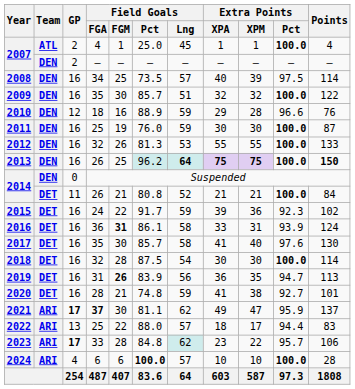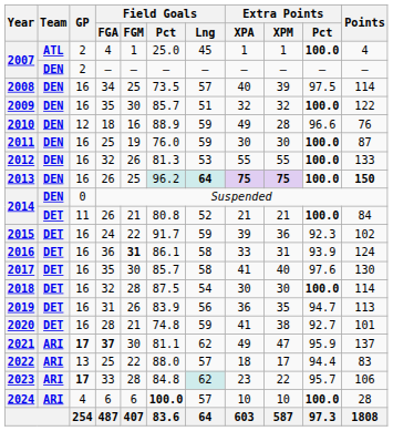 <table class="wikitable" style="text-align:center;">
 <tr>
 <th rowspan="2">Year</th>
 <th rowspan="2">Team</th>
 <th rowspan="2">GP</th>
 <th colspan="4">Field Goals</th>
 <th colspan="3">Extra Points</th>
 <th rowspan="2">Points</th>
 </tr>
 <tr>
 <th>FGA</th>
 <th>FGM</th>
 <th>Pct</th>
 <th>Lng</th>
 <th>XPA</th>
 <th>XPM</th>
 <th>Pct</th>
 </tr>
 <tr>
 <th rowspan="2"><a href='#'>2007</a></th>
 <th><a href='#'>ATL</a></th>
 <td>2</td>
 <td>4</td>
 <td>1</td>
 <td>25.0</td>
 <td>45</td>
 <td>1</td>
 <td>1</td>
 <td><strong>100.0</strong></td>
 <td>4</td>
 </tr>
 <tr>
 <th><a href='#'>DEN</a></th>
 <td>2</td>
 <td>—</td>
 <td>—</td>
 <td>—</td>
 <td>—</td>
 <td>—</td>
 <td>—</td>
 <td>—</td>
 <td>—</td>
 </tr>
 <tr>
 <th><a href='#'>2008</a></th>
 <th><a href='#'>DEN</a></th>
 <td>16</td>
 <td>34</td>
 <td>25</td>
 <td>73.5</td>
 <td>57</td>
 <td>40</td>
 <td>39</td>
 <td>97.5</td>
 <td>114</td>
 </tr>
 <tr>
 <th><a href='#'>2009</a></th>
 <th><a href='#'>DEN</a></th>
 <td>16</td>
 <td>35</td>
 <td>30</td>
 <td>85.7</td>
 <td>51</td>
 <td>32</td>
 <td>32</td>
 <td><strong>100.0</strong></td>
 <td>122</td>
 </tr>
 <tr>
 <th><a href='#'>2010</a></th>
 <th><a href='#'>DEN</a></th>
 <td>12</td>
 <td>18</td>
 <td>16</td>
 <td>88.9</td>
 <td>59</td>
-<td>29</td>
+<td>49</td>
 <td>28</td>
 <td>96.6</td>
 <td>76</td>
 </tr>
 <tr>
 <th><a href='#'>2011</a></th>
 <th><a href='#'>DEN</a></th>
 <td>16</td>
 <td>25</td>
 <td>19</td>
 <td>76.0</td>
 <td>59</td>
 <td>30</td>
 <td>30</td>
 <td><strong>100.0</strong></td>
 <td>87</td>
 </tr>
 <tr>
 <th><a href='#'>2012</a></th>
 <th><a href='#'>DEN</a></th>
 <td>16</td>
 <td>32</td>
 <td>26</td>
 <td>81.3</td>
 <td>53</td>
 <td>55</td>
 <td>55</td>
 <td><strong>100.0</strong></td>
 <td>133</td>
 </tr>
 <tr>
 <th><a href='#'>2013</a></th>
 <th><a href='#'>DEN</a></th>
 <td>16</td>
 <td>26</td>
 <td>25</td>
 <td style="background:#cfecec; width:3em;">96.2</td>
 <td style="background:#cfecec; width:3em;"><strong>64</strong></td>
 <td style="background:#e0cef2; width:3em;"><strong>75</strong></td>
 <td style="background:#e0cef2; width:3em;"><strong>75</strong></td>
 <td><strong>100.0</strong></td>
 <td><strong>150</strong></td>
 </tr>
 <tr>
 <th rowspan="2"><a href='#'>2014</a></th>
 <th><a href='#'>DEN</a></th>
 <td>0</td>
 <td colspan="8"><em>Suspended</em></td>
 </tr>
 <tr>
 <th><a href='#'>DET</a></th>
 <td>11</td>
 <td>26</td>
 <td>21</td>
 <td>80.8</td>
 <td>52</td>
 <td>21</td>
 <td>21</td>
 <td><strong>100.0</strong></td>
 <td>84</td>
 </tr>
 <tr>
 <th><a href='#'>2015</a></th>
 <th><a href='#'>DET</a></th>
 <td>16</td>
 <td>24</td>
 <td>22</td>
 <td>91.7</td>
 <td>59</td>
 <td>39</td>
 <td>36</td>
 <td>92.3</td>
 <td>102</td>
 </tr>
 <tr>
 <th><a href='#'>2016</a></th>
 <th><a href='#'>DET</a></th>
 <td>16</td>
 <td>36</td>
 <td><strong>31</strong></td>
 <td>86.1</td>
 <td>58</td>
 <td>33</td>
 <td>31</td>
 <td>93.9</td>
 <td>124</td>
 </tr>
 <tr>
 <th><a href='#'>2017</a></th>
 <th><a href='#'>DET</a></th>
 <td>16</td>
 <td>35</td>
 <td>30</td>
 <td>85.7</td>
 <td>58</td>
 <td>41</td>
 <td>40</td>
 <td>97.6</td>
 <td>130</td>
 </tr>
 <tr>
 <th><a href='#'>2018</a></th>
 <th><a href='#'>DET</a></th>
 <td>16</td>
 <td>32</td>
 <td>28</td>
 <td>87.5</td>
 <td>54</td>
 <td>30</td>
 <td>30</td>
 <td><strong>100.0</strong></td>
 <td>114</td>
 </tr>
 <tr>
 <th><a href='#'>2019</a></th>
 <th><a href='#'>DET</a></th>
 <td>16</td>
 <td>31</td>
-<td><strong>26</strong></td>
+<td>26</td>
 <td>83.9</td>
 <td>56</td>
 <td>36</td>
 <td>35</td>
 <td>94.7</td>
 <td>113</td>
 </tr>
 <tr>
 <th><a href='#'>2020</a></th>
 <th><a href='#'>DET</a></th>
 <td>16</td>
 <td>28</td>
 <td>21</td>
 <td>74.8</td>
 <td>59</td>
 <td>41</td>
 <td>38</td>
 <td>92.7</td>
 <td>101</td>
 </tr>
 <tr>
 <th><a href='#'>2021</a></th>
 <th><a href='#'>ARI</a></th>
 <td><strong>17</strong></td>
 <td><strong>37</strong></td>
 <td>30</td>
 <td>81.1</td>
 <td>62</td>
 <td>49</td>
 <td>47</td>
 <td>95.9</td>
 <td>137</td>
 </tr>
 <tr>
 <th><a href='#'>2022</a></th>
 <th><a href='#'>ARI</a></th>
 <td>13</td>
 <td>25</td>
 <td>22</td>
 <td>88.0</td>
 <td>57</td>
 <td>18</td>
 <td>17</td>
 <td>94.4</td>
 <td>83</td>
 </tr>
 <tr>
 <th><a href='#'>2023</a></th>
 <th><a href='#'>ARI</a></th>
 <td><strong>17</strong></td>
 <td>33</td>
 <td>28</td>
 <td>84.8</td>
 <td style="background:#cfecec; width:3em;">62</td>
 <td>23</td>
 <td>22</td>
 <td>95.7</td>
 <td>106</td>
 </tr>
 <tr>
 <th><a href='#'>2024</a></th>
 <th><a href='#'>ARI</a></th>
 <td>4</td>
 <td>6</td>
 <td>6</td>
 <td><strong>100.0</strong></td>
 <td>57</td>
 <td>10</td>
 <td>10</td>
 <td><strong>100.0</strong></td>
 <td>28</td>
 </tr>
 <tr>
 <th colspan="2"></th>
 <th>254</th>
 <th>487</th>
 <th>407</th>
 <th>83.6</th>
 <th>64</th>
 <th>603</th>
 <th>587</th>
 <th>97.3</th>
 <th>1808</th>
 </tr>
 </table>
